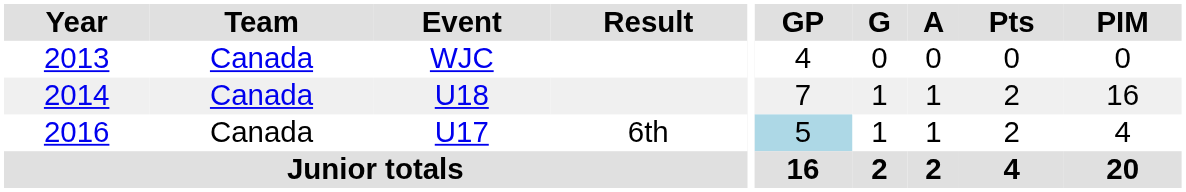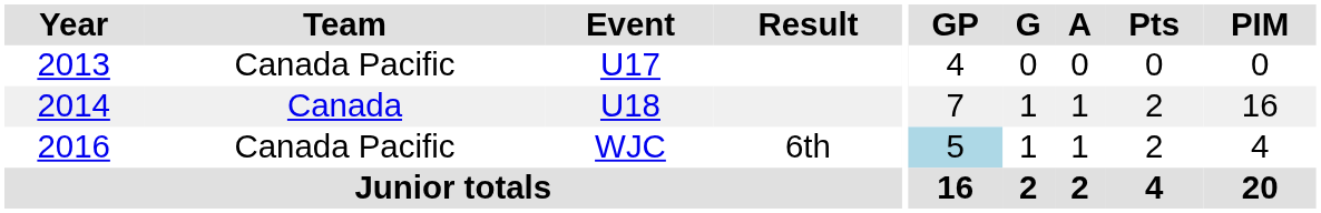 <table border="0" cellpadding="1" cellspacing="0" ID="Table3" style="text-align:center; width:40em">
 <tr ALIGN="center" bgcolor="#e0e0e0">
 <th>Year</th>
 <th>Team</th>
 <th>Event</th>
 <th>Result</th>
 <th rowspan="99" bgcolor="#ffffff"></th>
 <th>GP</th>
 <th>G</th>
 <th>A</th>
 <th>Pts</th>
 <th>PIM</th>
 </tr>
 <tr>
 <td><a href='#'>2013</a></td>
-<td><a href='#'>Canada</a></td>
-<td><a href='#'>WJC</a></td>
+<td>Canada Pacific</td>
+<td><a href='#'>U17</a></td>
 <td></td>
 <td>4</td>
 <td>0</td>
 <td>0</td>
 <td>0</td>
 <td>0</td>
 </tr>
 <tr bgcolor="#f0f0f0">
 <td><a href='#'>2014</a></td>
 <td><a href='#'>Canada</a></td>
 <td><a href='#'>U18</a></td>
 <td></td>
 <td>7</td>
 <td>1</td>
 <td>1</td>
 <td>2</td>
 <td>16</td>
 </tr>
 <tr>
 <td><a href='#'>2016</a></td>
-<td>Canada</td>
-<td><a href='#'>U17</a></td>
+<td>Canada Pacific</td>
+<td><a href='#'>WJC</a></td>
 <td>6th</td>
 <td style="background: lightblue;">5</td>
 <td>1</td>
 <td>1</td>
 <td>2</td>
 <td>4</td>
 </tr>
 <tr bgcolor="#e0e0e0">
 <th colspan="4">Junior totals</th>
 <th>16</th>
 <th>2</th>
 <th>2</th>
 <th>4</th>
 <th>20</th>
 </tr>
 </table>
